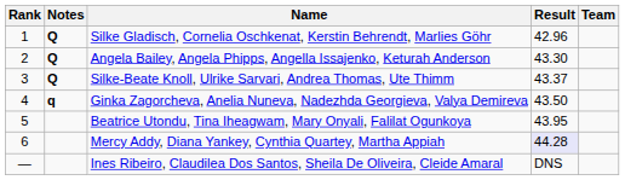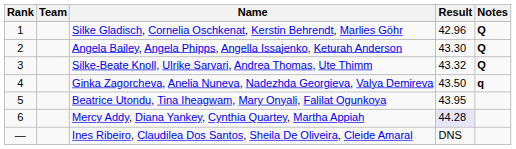 <table class="sortable wikitable">
 <tr>
 <th>Rank</th>
-<th>Notes</th>
+<th>Team</th>
 <th>Name</th>
 <th>Result</th>
-<th>Team</th>
+<th>Notes</th>
 </tr>
 <tr>
 <td align="center">1</td>
-<td><strong>Q</strong></td>
+<td></td>
 <td><a href='#'>Silke Gladisch</a>, <a href='#'>Cornelia Oschkenat</a>, <a href='#'>Kerstin Behrendt</a>, <a href='#'>Marlies Göhr</a></td>
 <td>42.96</td>
-<td></td>
+<td><strong>Q</strong></td>
 </tr>
 <tr>
 <td align="center">2</td>
-<td><strong>Q</strong></td>
+<td></td>
 <td><a href='#'>Angela Bailey</a>, <a href='#'>Angela Phipps</a>, <a href='#'>Angella Issajenko</a>, <a href='#'>Keturah Anderson</a></td>
 <td>43.30</td>
-<td></td>
+<td><strong>Q</strong></td>
 </tr>
 <tr>
 <td align="center">3</td>
+<td></td>
+<td><a href='#'>Silke-Beate Knoll</a>, <a href='#'>Ulrike Sarvari</a>, <a href='#'>Andrea Thomas</a>, <a href='#'>Ute Thimm</a></td>
+<td>43.32</td>
 <td><strong>Q</strong></td>
-<td><a href='#'>Silke-Beate Knoll</a>, <a href='#'>Ulrike Sarvari</a>, <a href='#'>Andrea Thomas</a>, <a href='#'>Ute Thimm</a></td>
-<td>43.37</td>
-<td></td>
 </tr>
 <tr>
 <td align="center">4</td>
-<td><strong>q</strong></td>
+<td></td>
 <td><a href='#'>Ginka Zagorcheva</a>, <a href='#'>Anelia Nuneva</a>, <a href='#'>Nadezhda Georgieva</a>, <a href='#'>Valya Demireva</a></td>
 <td>43.50</td>
-<td></td>
+<td><strong>q</strong></td>
 </tr>
 <tr>
 <td align="center">5</td>
 <td></td>
 <td><a href='#'>Beatrice Utondu</a>, <a href='#'>Tina Iheagwam</a>, <a href='#'>Mary Onyali</a>, <a href='#'>Falilat Ogunkoya</a></td>
 <td>43.95</td>
 <td></td>
 </tr>
 <tr>
 <td align="center">6</td>
 <td></td>
 <td><a href='#'>Mercy Addy</a>, <a href='#'>Diana Yankey</a>, <a href='#'>Cynthia Quartey</a>, <a href='#'>Martha Appiah</a></td>
 <td style="background: lavender;">44.28</td>
 <td></td>
 </tr>
 <tr>
 <td align="center">—</td>
 <td></td>
 <td><a href='#'>Ines Ribeiro</a>, <a href='#'>Claudilea Dos Santos</a>, <a href='#'>Sheila De Oliveira</a>, <a href='#'>Cleide Amaral</a></td>
 <td>DNS</td>
 <td></td>
 </tr>
 </table>
